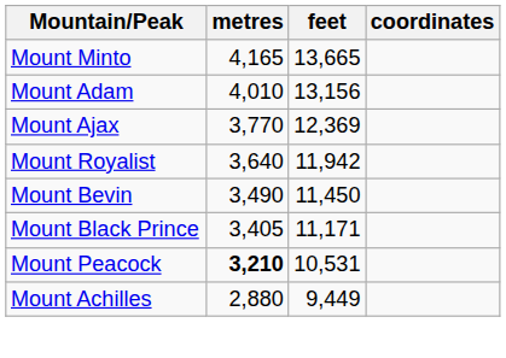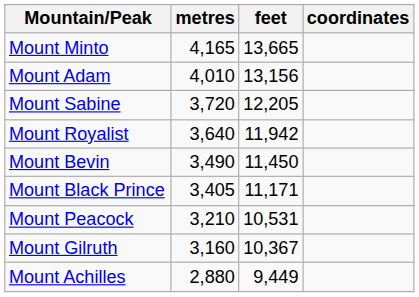 <table class="wikitable sortable" style="margin-left:3em">
 <tr>
 <th align=left width=140>Mountain/Peak</th>
 <th>metres</th>
 <th>feet</th>
 <th>coordinates</th>
 </tr>
 <tr>
 <td><a href='#'>Mount Minto</a></td>
 <td align="right">4,165</td>
 <td align="right">13,665</td>
 <td></td>
 </tr>
 <tr>
 <td><a href='#'>Mount Adam</a></td>
 <td align="right">4,010</td>
 <td align="right">13,156</td>
 <td></td>
 </tr>
 <tr>
-<td><a href='#'>Mount Ajax</a></td>
-<td align="right">3,770</td>
-<td align="right">12,369</td>
+<td><a href='#'>Mount Sabine</a></td>
+<td align="right">3,720</td>
+<td align="right">12,205</td>
 <td></td>
 </tr>
 <tr>
 <td><a href='#'>Mount Royalist</a></td>
 <td align="right">3,640</td>
 <td align="right">11,942</td>
 <td></td>
 </tr>
 <tr>
 <td><a href='#'>Mount Bevin</a></td>
 <td align="right">3,490</td>
 <td align="right">11,450</td>
 <td></td>
 </tr>
 <tr>
 <td><a href='#'>Mount Black Prince</a></td>
 <td align="right">3,405</td>
 <td align="right">11,171</td>
 <td></td>
 </tr>
 <tr>
 <td><a href='#'>Mount Peacock</a></td>
-<td align="right"><strong>3,210</strong></td>
+<td align="right">3,210</td>
 <td align="right">10,531</td>
+<td></td>
+</tr>
+<tr>
+<td><a href='#'>Mount Gilruth</a></td>
+<td align="right">3,160</td>
+<td align="right">10,367</td>
 <td></td>
 </tr>
 <tr>
 <td><a href='#'>Mount Achilles</a></td>
 <td align="right">2,880</td>
 <td align="right">9,449</td>
 <td></td>
 </tr>
 </table>
